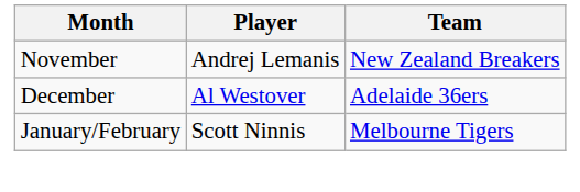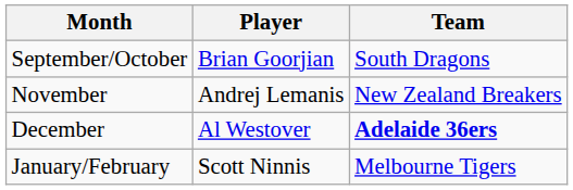 <table style="margin:auto;"  class="wikitable">
 <tr>
 <th>Month</th>
 <th>Player</th>
 <th>Team</th>
+</tr>
+<tr>
+<td>September/October</td>
+<td><a href='#'>Brian Goorjian</a></td>
+<td><a href='#'>South Dragons</a></td>
 </tr>
 <tr>
 <td>November</td>
 <td>Andrej Lemanis</td>
 <td><a href='#'>New Zealand Breakers</a></td>
 </tr>
 <tr>
 <td>December</td>
 <td><a href='#'>Al Westover</a></td>
-<td><a href='#'>Adelaide 36ers</a></td>
+<td><strong><a href='#'>Adelaide 36ers</a></strong></td>
 </tr>
 <tr>
 <td>January/February</td>
 <td>Scott Ninnis</td>
 <td><a href='#'>Melbourne Tigers</a></td>
 </tr>
 </table>
